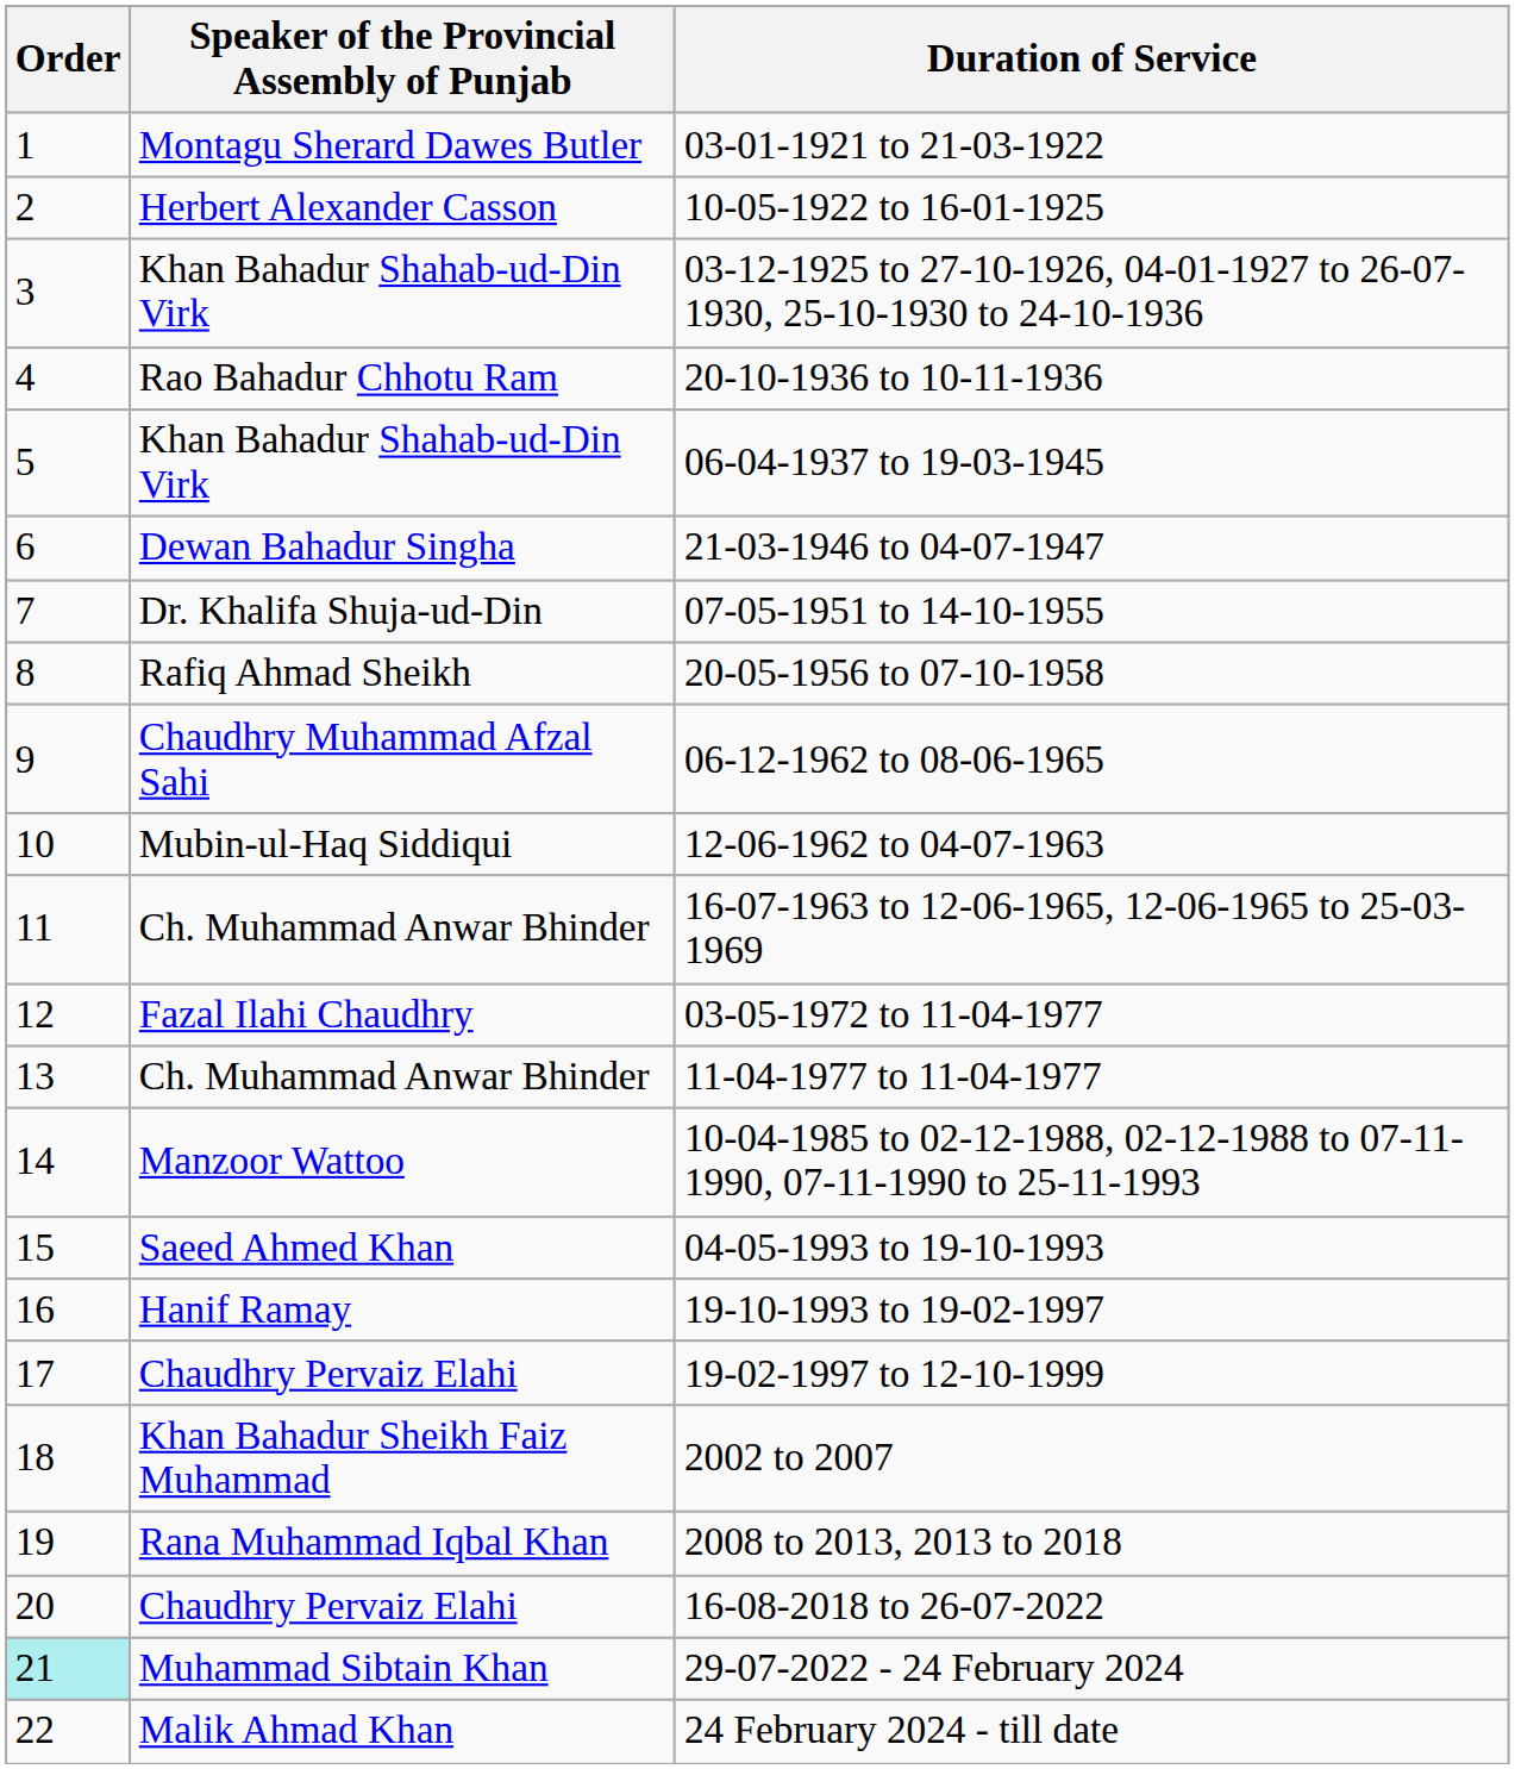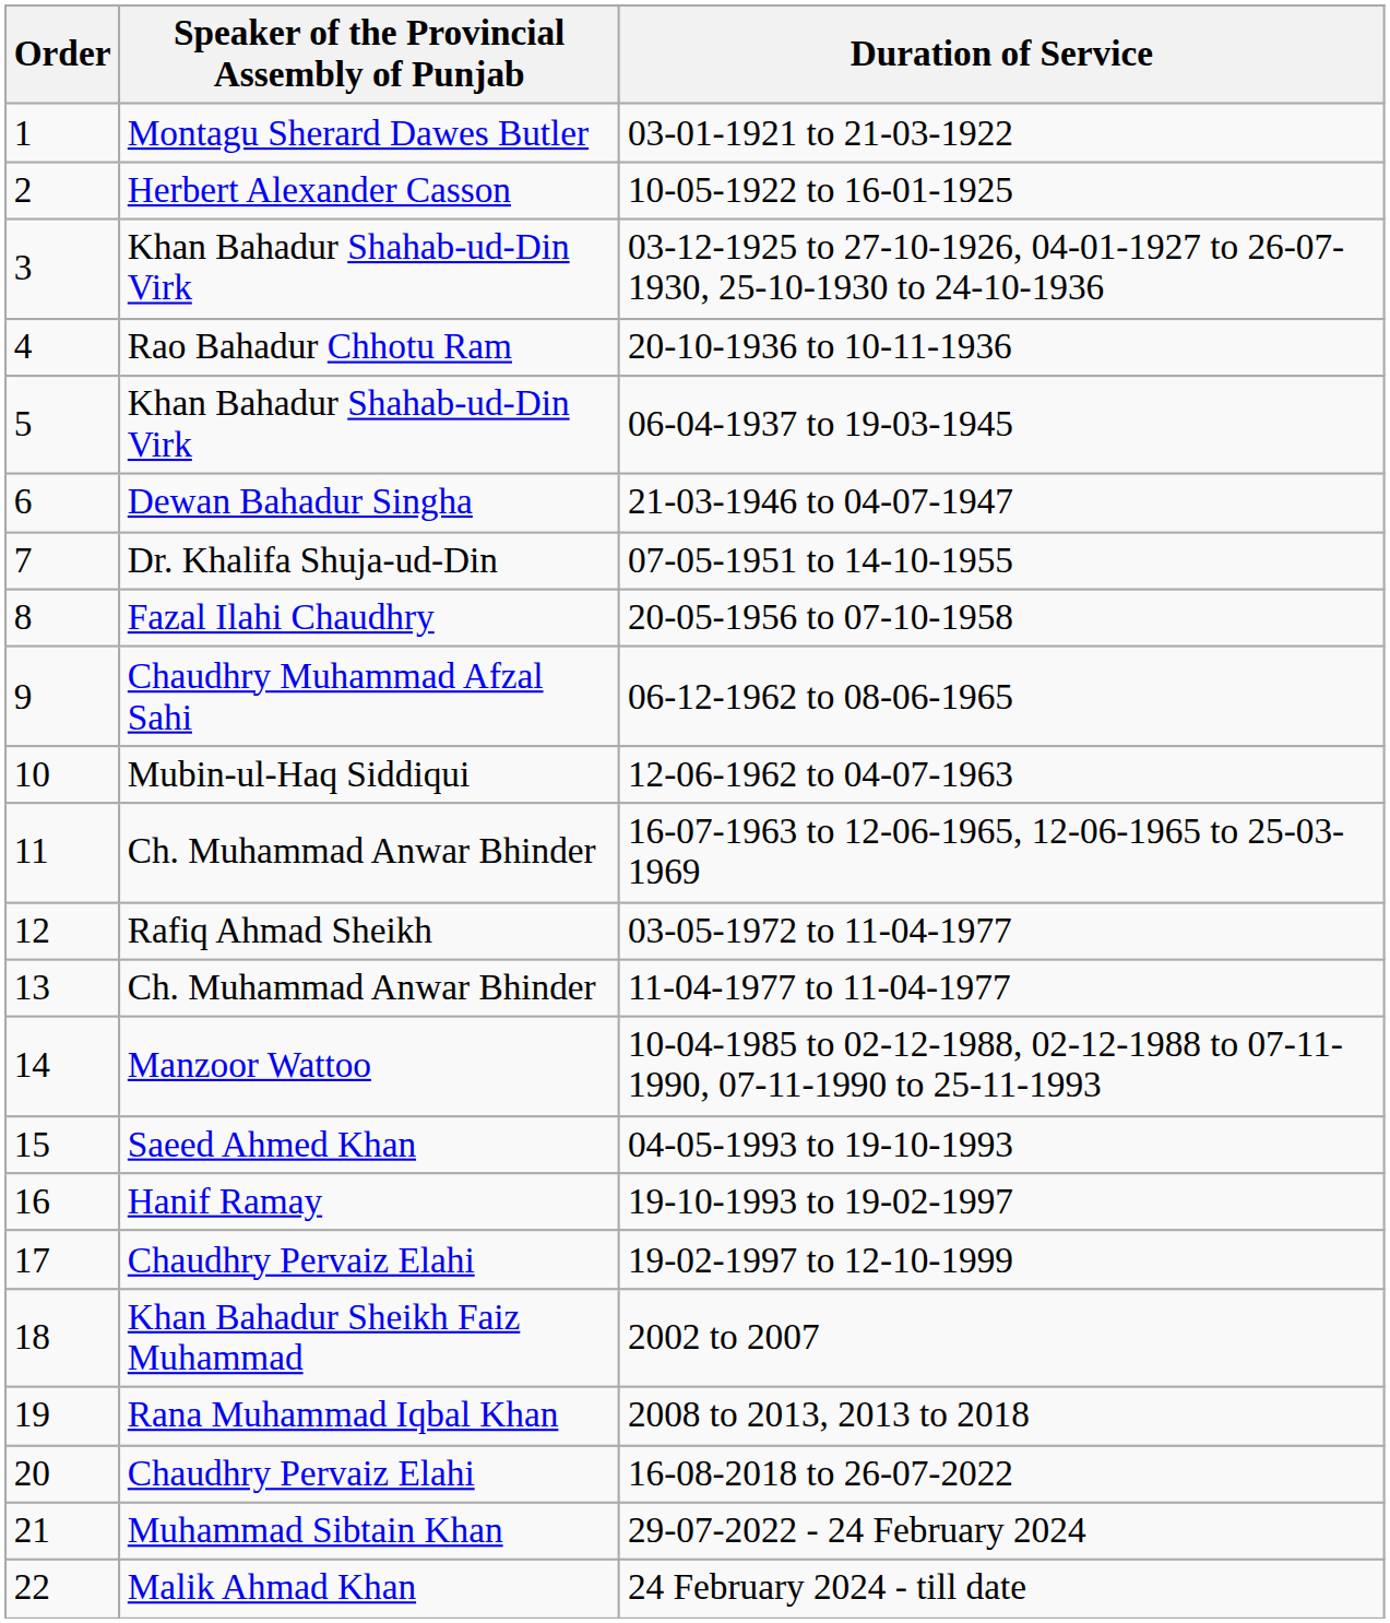 <table class="wikitable">
 <tr>
 <th>Order</th>
 <th>Speaker of the Provincial Assembly of Punjab</th>
 <th>Duration of Service</th>
 </tr>
 <tr>
 <td>1</td>
 <td><a href='#'>Montagu Sherard Dawes Butler</a></td>
 <td>03-01-1921 to 21-03-1922</td>
 </tr>
 <tr>
 <td>2</td>
 <td><a href='#'>Herbert Alexander Casson</a></td>
 <td>10-05-1922 to 16-01-1925</td>
 </tr>
 <tr>
 <td>3</td>
 <td>Khan Bahadur <a href='#'>Shahab-ud-Din Virk</a></td>
 <td>03-12-1925 to 27-10-1926, 04-01-1927 to 26-07-1930, 25-10-1930 to 24-10-1936</td>
 </tr>
 <tr>
 <td>4</td>
 <td>Rao Bahadur <a href='#'>Chhotu Ram</a></td>
 <td>20-10-1936 to 10-11-1936</td>
 </tr>
 <tr>
 <td>5</td>
 <td>Khan Bahadur <a href='#'>Shahab-ud-Din Virk</a></td>
 <td>06-04-1937 to 19-03-1945</td>
 </tr>
 <tr>
 <td>6</td>
 <td><a href='#'>Dewan Bahadur Singha</a></td>
 <td>21-03-1946 to 04-07-1947</td>
 </tr>
 <tr>
 <td>7</td>
 <td>Dr. Khalifa Shuja-ud-Din</td>
 <td>07-05-1951 to 14-10-1955</td>
 </tr>
 <tr>
 <td>8</td>
-<td>Rafiq Ahmad Sheikh</td>
+<td><a href='#'>Fazal Ilahi Chaudhry</a></td>
 <td>20-05-1956 to 07-10-1958</td>
 </tr>
 <tr>
 <td>9</td>
 <td><a href='#'>Chaudhry Muhammad Afzal Sahi</a></td>
 <td>06-12-1962 to 08-06-1965</td>
 </tr>
 <tr>
 <td>10</td>
 <td>Mubin-ul-Haq Siddiqui</td>
 <td>12-06-1962 to 04-07-1963</td>
 </tr>
 <tr>
 <td>11</td>
 <td>Ch. Muhammad Anwar Bhinder</td>
 <td>16-07-1963 to 12-06-1965, 12-06-1965 to 25-03-1969</td>
 </tr>
 <tr>
 <td>12</td>
-<td><a href='#'>Fazal Ilahi Chaudhry</a></td>
+<td>Rafiq Ahmad Sheikh</td>
 <td>03-05-1972 to 11-04-1977</td>
 </tr>
 <tr>
 <td>13</td>
 <td>Ch. Muhammad Anwar Bhinder</td>
 <td>11-04-1977 to 11-04-1977</td>
 </tr>
 <tr>
 <td>14</td>
 <td><a href='#'>Manzoor Wattoo</a></td>
 <td>10-04-1985 to 02-12-1988, 02-12-1988 to 07-11-1990, 07-11-1990 to 25-11-1993</td>
 </tr>
 <tr>
 <td>15</td>
 <td><a href='#'>Saeed Ahmed Khan</a></td>
 <td>04-05-1993 to 19-10-1993</td>
 </tr>
 <tr>
 <td>16</td>
 <td><a href='#'>Hanif Ramay</a></td>
 <td>19-10-1993 to 19-02-1997</td>
 </tr>
 <tr>
 <td>17</td>
 <td><a href='#'>Chaudhry Pervaiz Elahi</a></td>
 <td>19-02-1997 to 12-10-1999</td>
 </tr>
 <tr>
 <td>18</td>
 <td><a href='#'>Khan Bahadur Sheikh Faiz Muhammad</a></td>
 <td>2002 to 2007</td>
 </tr>
 <tr>
 <td>19</td>
 <td><a href='#'>Rana Muhammad Iqbal Khan</a></td>
 <td>2008 to 2013, 2013 to 2018</td>
 </tr>
 <tr>
 <td>20</td>
 <td><a href='#'>Chaudhry Pervaiz Elahi</a></td>
 <td>16-08-2018 to 26-07-2022</td>
 </tr>
 <tr>
-<td style="background: paleturquoise;">21</td>
+<td>21</td>
 <td><a href='#'>Muhammad Sibtain Khan</a></td>
 <td>29-07-2022 - 24 February 2024</td>
 </tr>
 <tr>
 <td>22</td>
 <td><a href='#'>Malik Ahmad Khan</a></td>
 <td>24 February 2024 - till date</td>
 </tr>
 </table>
